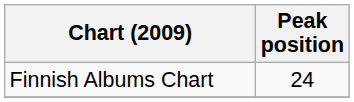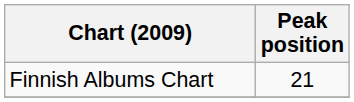 <table class="wikitable">
 <tr>
 <th align="left" width="180">Chart (2009)</th>
 <th align="left">Peak<br>position</th>
 </tr>
 <tr>
 <td align="left">Finnish Albums Chart</td>
-<td align="center">24</td>
+<td align="center">21</td>
 </tr>
 <tr>
 </tr>
 </table>
